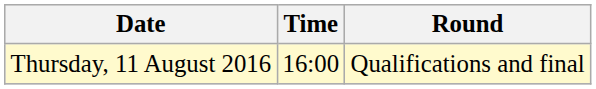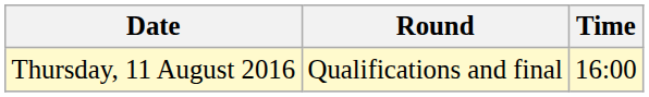 <table class="wikitable">
 <tr>
 <th>Date</th>
+<th>Round</th>
 <th>Time</th>
-<th>Round</th>
 </tr>
 <tr>
 <td style=background:lemonchiffon>Thursday, 11 August 2016</td>
+<td style=background:lemonchiffon>Qualifications and final</td>
 <td style=background:lemonchiffon>16:00</td>
-<td style=background:lemonchiffon>Qualifications and final</td>
 </tr>
 </table>
